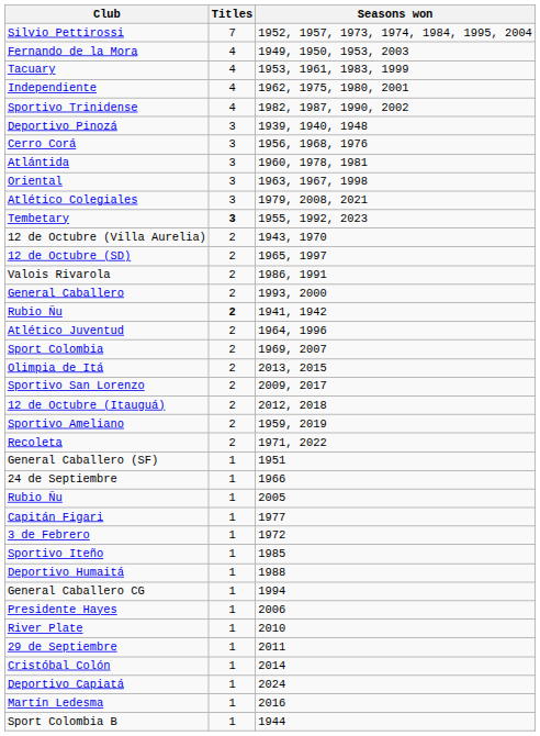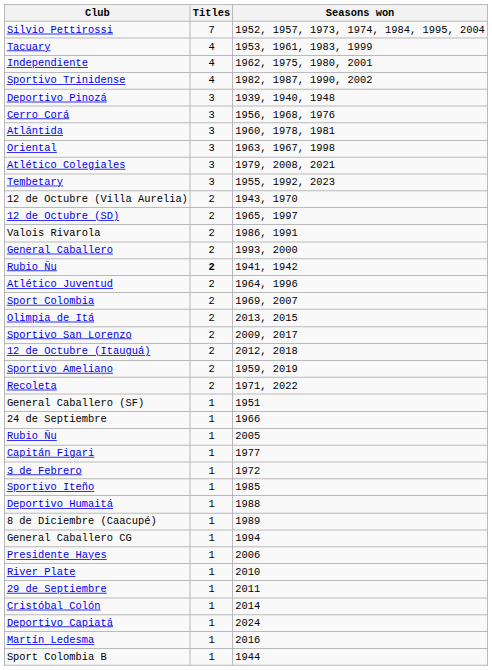 <table class="wikitable sortable plainrowheaders">
 <tr>
 <th scope=col>Club</th>
 <th scope=col>Titles</th>
 <th scope=col>Seasons won</th>
 </tr>
 <tr>
 <td align=left><a href='#'>Silvio Pettirossi</a></td>
 <td align=center>7</td>
 <td>1952, 1957, 1973, 1974, 1984, 1995, 2004</td>
-</tr>
-<tr>
-<td align=left><a href='#'>Fernando de la Mora</a></td>
-<td align=center>4</td>
-<td>1949, 1950, 1953, 2003</td>
 </tr>
 <tr>
 <td align=left><a href='#'>Tacuary</a></td>
 <td align=center>4</td>
 <td>1953, 1961, 1983, 1999</td>
 </tr>
 <tr>
 <td align=left><a href='#'>Independiente</a></td>
 <td align=center>4</td>
 <td>1962, 1975, 1980, 2001</td>
 </tr>
 <tr>
 <td align=left><a href='#'>Sportivo Trinidense</a></td>
 <td align=center>4</td>
 <td>1982, 1987, 1990, 2002</td>
 </tr>
 <tr>
 <td align=left><a href='#'>Deportivo Pinozá</a></td>
 <td align=center>3</td>
 <td>1939, 1940, 1948</td>
 </tr>
 <tr>
 <td align=left><a href='#'>Cerro Corá</a></td>
 <td align=center>3</td>
 <td>1956, 1968, 1976</td>
 </tr>
 <tr>
 <td align=left><a href='#'>Atlántida</a></td>
 <td align=center>3</td>
 <td>1960, 1978, 1981</td>
 </tr>
 <tr>
 <td align=left><a href='#'>Oriental</a></td>
 <td align=center>3</td>
 <td>1963, 1967, 1998</td>
 </tr>
 <tr>
 <td align=left><a href='#'>Atlético Colegiales</a></td>
 <td align=center>3</td>
 <td>1979, 2008, 2021</td>
 </tr>
 <tr>
 <td align=left><a href='#'>Tembetary</a></td>
-<td align=center><strong>3</strong></td>
+<td align=center>3</td>
 <td>1955, 1992, 2023</td>
 </tr>
 <tr>
 <td align=left>12 de Octubre (Villa Aurelia)</td>
 <td align=center>2</td>
 <td>1943, 1970</td>
 </tr>
 <tr>
 <td align=left><a href='#'>12 de Octubre (SD)</a></td>
 <td align=center>2</td>
 <td>1965, 1997</td>
 </tr>
 <tr>
 <td align=left>Valois Rivarola</td>
 <td align=center>2</td>
 <td>1986, 1991</td>
 </tr>
 <tr>
 <td align=left><a href='#'>General Caballero</a></td>
 <td align=center>2</td>
 <td>1993, 2000</td>
 </tr>
 <tr>
 <td align=left><a href='#'>Rubio Ñu</a></td>
 <td align=center><strong>2</strong></td>
 <td>1941, 1942</td>
 </tr>
 <tr>
 <td align=left><a href='#'>Atlético Juventud</a></td>
 <td align=center>2</td>
 <td>1964, 1996</td>
 </tr>
 <tr>
 <td align=left><a href='#'>Sport Colombia</a></td>
 <td align=center>2</td>
 <td>1969, 2007</td>
 </tr>
 <tr>
 <td align=left><a href='#'>Olimpia de Itá</a></td>
 <td align=center>2</td>
 <td>2013, 2015</td>
 </tr>
 <tr>
 <td align=left><a href='#'>Sportivo San Lorenzo</a></td>
 <td align=center>2</td>
 <td>2009, 2017</td>
 </tr>
 <tr>
 <td align=left><a href='#'>12 de Octubre (Itauguá)</a></td>
 <td align=center>2</td>
 <td>2012, 2018</td>
 </tr>
 <tr>
 <td align=left><a href='#'>Sportivo Ameliano</a></td>
 <td align=center>2</td>
 <td>1959, 2019</td>
 </tr>
 <tr>
 <td align=left><a href='#'>Recoleta</a></td>
 <td align=center>2</td>
 <td>1971, 2022</td>
 </tr>
 <tr>
 <td align=left>General Caballero (SF)</td>
 <td align=center>1</td>
 <td>1951</td>
 </tr>
 <tr>
 <td align=left>24 de Septiembre</td>
 <td align=center>1</td>
 <td>1966</td>
 </tr>
 <tr>
 <td align=left><a href='#'>Rubio Ñu</a></td>
 <td align=center>1</td>
 <td>2005</td>
 </tr>
 <tr>
 <td align=left><a href='#'>Capitán Figari</a></td>
 <td align=center>1</td>
 <td>1977</td>
 </tr>
 <tr>
 <td align=left><a href='#'>3 de Febrero</a></td>
 <td align=center>1</td>
 <td>1972</td>
 </tr>
 <tr>
 <td align=left><a href='#'>Sportivo Iteño</a></td>
 <td align=center>1</td>
 <td>1985</td>
 </tr>
 <tr>
 <td align=left><a href='#'>Deportivo Humaitá</a></td>
 <td align=center>1</td>
 <td>1988</td>
 </tr>
 <tr>
+<td align=left>8 de Diciembre (Caacupé)</td>
+<td align=center>1</td>
+<td>1989</td>
+</tr>
+<tr>
 <td align=left>General Caballero CG</td>
 <td align=center>1</td>
 <td>1994</td>
 </tr>
 <tr>
 <td align=left><a href='#'>Presidente Hayes</a></td>
 <td align=center>1</td>
 <td>2006</td>
 </tr>
 <tr>
 <td align=left><a href='#'>River Plate</a></td>
 <td align=center>1</td>
 <td>2010</td>
 </tr>
 <tr>
 <td align=left><a href='#'>29 de Septiembre</a></td>
 <td align=center>1</td>
 <td>2011</td>
 </tr>
 <tr>
 <td align=left><a href='#'>Cristóbal Colón</a></td>
 <td align=center>1</td>
 <td>2014</td>
 </tr>
 <tr>
 <td align=left><a href='#'>Deportivo Capiatá</a></td>
 <td align=center>1</td>
 <td>2024</td>
 </tr>
 <tr>
 <td align=left><a href='#'>Martín Ledesma</a></td>
 <td align=center>1</td>
 <td>2016</td>
 </tr>
 <tr>
 <td align=left>Sport Colombia B</td>
 <td align=center>1</td>
 <td>1944</td>
 </tr>
 </table>
